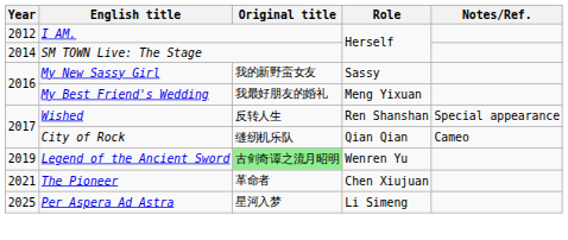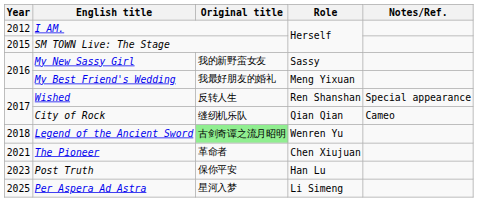 <table class="wikitable">
 <tr>
 <th>Year</th>
 <th>English title</th>
 <th>Original title</th>
 <th>Role</th>
 <th>Notes/Ref.</th>
 </tr>
 <tr>
 <td>2012</td>
 <td colspan="2"><em><a href='#'>I AM.</a></em></td>
 <td rowspan="2">Herself</td>
 <td></td>
 </tr>
 <tr>
-<td>2014</td>
+<td>2015</td>
 <td colspan="2"><em>SM TOWN Live: The Stage</em></td>
 <td></td>
 </tr>
 <tr>
 <td rowspan=2>2016</td>
 <td><em><a href='#'>My New Sassy Girl</a></em></td>
 <td>我的新野蛮女友</td>
 <td>Sassy</td>
 <td></td>
 </tr>
 <tr>
 <td><em><a href='#'>My Best Friend's Wedding</a></em></td>
 <td>我最好朋友的婚礼</td>
 <td>Meng Yixuan</td>
 <td></td>
 </tr>
 <tr>
 <td rowspan=2>2017</td>
 <td><em><a href='#'>Wished</a></em></td>
 <td>反转人生</td>
 <td>Ren Shanshan</td>
 <td>Special appearance</td>
 </tr>
 <tr>
 <td><em>City of Rock</em></td>
 <td>缝纫机乐队</td>
 <td>Qian Qian</td>
 <td>Cameo</td>
 </tr>
 <tr>
-<td>2019</td>
+<td>2018</td>
 <td><em><a href='#'>Legend of the Ancient Sword</a></em></td>
 <td style="background: lightgreen;">古剑奇谭之流月昭明</td>
 <td>Wenren Yu</td>
 <td></td>
 </tr>
 <tr>
 <td>2021</td>
 <td><em><a href='#'>The Pioneer</a></em></td>
 <td>革命者</td>
 <td>Chen Xiujuan</td>
 <td></td>
 </tr>
 <tr>
+<td>2023</td>
+<td><em>Post Truth</em></td>
+<td>保你平安</td>
+<td>Han Lu</td>
+<td></td>
+</tr>
+<tr>
 <td>2025</td>
 <td><em><a href='#'>Per Aspera Ad Astra</a></em></td>
 <td>星河入梦</td>
 <td>Li Simeng</td>
 <td></td>
 </tr>
 </table>
